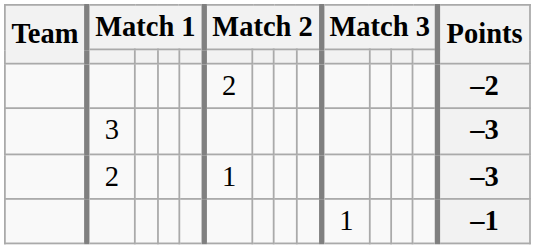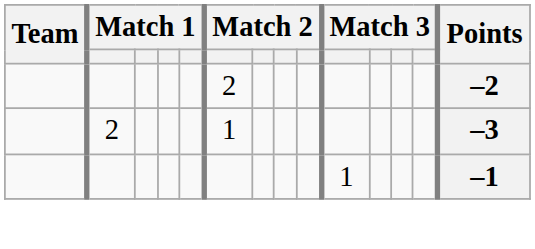 <table class="wikitable sortable" style="text-align:center;">
 <tr>
 <th rowspan=2>Team</th>
 <th colspan=4 style="border-left:3px solid gray">Match 1</th>
 <th colspan=4 style="border-left:3px solid gray">Match 2</th>
 <th colspan=4 style="border-left:3px solid gray">Match 3</th>
 <th rowspan=2 style="border-left:3px solid gray">Points</th>
 </tr>
 <tr>
 <th style="border-left:3px solid gray"></th>
 <th></th>
 <th></th>
 <th></th>
 <th style="border-left:3px solid gray"></th>
 <th></th>
 <th></th>
 <th></th>
 <th style="border-left:3px solid gray"></th>
 <th></th>
 <th></th>
 <th></th>
 </tr>
 <tr>
 <td align=left></td>
 <td style="border-left:3px solid gray"></td>
 <td></td>
 <td></td>
 <td></td>
 <td style="border-left:3px solid gray">2</td>
 <td></td>
 <td></td>
 <td></td>
 <td style="border-left:3px solid gray"></td>
 <td></td>
 <td></td>
 <td></td>
 <th style="border-left:3px solid gray">–2</th>
 </tr>
 <tr>
 <td align=left></td>
-<td style="border-left:3px solid gray">3</td>
-<td></td>
-<td></td>
-<td></td>
-<td style="border-left:3px solid gray"></td>
-<td></td>
-<td></td>
-<td></td>
-<td style="border-left:3px solid gray"></td>
-<td></td>
-<td></td>
-<td></td>
-<th style="border-left:3px solid gray">–3</th>
-</tr>
-<tr>
-<td align=left></td>
 <td style="border-left:3px solid gray">2</td>
 <td></td>
 <td></td>
 <td></td>
 <td style="border-left:3px solid gray">1</td>
 <td></td>
 <td></td>
 <td></td>
 <td style="border-left:3px solid gray"></td>
 <td></td>
 <td></td>
 <td></td>
 <th style="border-left:3px solid gray">–3</th>
 </tr>
 <tr>
 <td align=left></td>
 <td style="border-left:3px solid gray"></td>
 <td></td>
 <td></td>
 <td></td>
 <td style="border-left:3px solid gray"></td>
 <td></td>
 <td></td>
 <td></td>
 <td style="border-left:3px solid gray">1</td>
 <td></td>
 <td></td>
 <td></td>
 <th style="border-left:3px solid gray">–1</th>
 </tr>
 </table>
